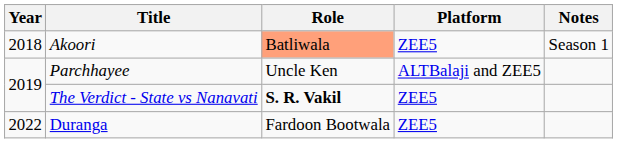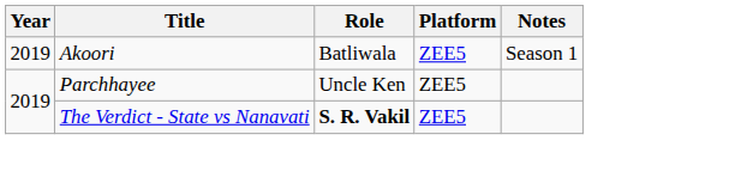 <table class="wikitable sortable">
 <tr>
 <th>Year</th>
 <th>Title</th>
 <th>Role</th>
 <th>Platform</th>
 <th>Notes</th>
 </tr>
 <tr>
-<td>2018</td>
+<td>2019</td>
 <td><em>Akoori</em></td>
-<td style="background: lightsalmon;">Batliwala</td>
+<td>Batliwala</td>
 <td><a href='#'>ZEE5</a></td>
 <td>Season 1</td>
 </tr>
 <tr>
 <td rowspan="2">2019</td>
 <td><em>Parchhayee</em></td>
 <td>Uncle Ken</td>
-<td><a href='#'>ALTBalaji</a> and ZEE5</td>
+<td>ZEE5</td>
 <td></td>
 </tr>
 <tr>
 <td><em><a href='#'>The Verdict - State vs Nanavati</a></em></td>
 <td><strong>S. R. Vakil</strong></td>
 <td><a href='#'>ZEE5</a></td>
 <td></td>
 </tr>
-<tr>
-<td>2022</td>
-<td><a href='#'>Duranga</a></td>
-<td>Fardoon Bootwala</td>
-<td><a href='#'>ZEE5</a></td>
-<td></td>
-</tr>
 </table>
